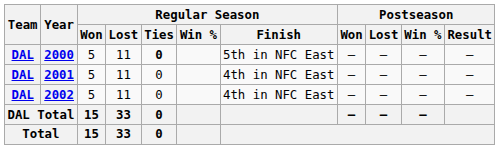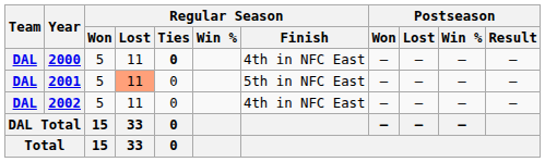 <table class="wikitable" style="font-size: 95%; text-align:center;">
 <tr>
 <th rowspan="2">Team</th>
 <th rowspan="2">Year</th>
 <th colspan="5">Regular Season</th>
 <th colspan="4">Postseason</th>
 </tr>
 <tr>
 <th>Won</th>
 <th>Lost</th>
 <th>Ties</th>
 <th>Win %</th>
 <th>Finish</th>
 <th>Won</th>
 <th>Lost</th>
 <th>Win %</th>
 <th>Result</th>
 </tr>
 <tr>
 <th><a href='#'>DAL</a></th>
 <th><a href='#'>2000</a></th>
 <td>5</td>
 <td>11</td>
 <td><strong>0</strong></td>
 <td></td>
-<td>5th in NFC East</td>
+<td>4th in NFC East</td>
 <td>–</td>
 <td>–</td>
 <td>–</td>
 <td>–</td>
 </tr>
 <tr>
 <th><a href='#'>DAL</a></th>
 <th><a href='#'>2001</a></th>
 <td>5</td>
-<td>11</td>
+<td style="background: lightsalmon;">11</td>
 <td>0</td>
 <td></td>
-<td>4th in NFC East</td>
+<td>5th in NFC East</td>
 <td>–</td>
 <td>–</td>
 <td>–</td>
 <td>–</td>
 </tr>
 <tr>
 <th><a href='#'>DAL</a></th>
 <th><a href='#'>2002</a></th>
 <td>5</td>
 <td>11</td>
 <td>0</td>
 <td></td>
 <td>4th in NFC East</td>
 <td>–</td>
 <td>–</td>
 <td>–</td>
 <td>–</td>
 </tr>
 <tr>
 <th colspan="2">DAL Total</th>
 <th>15</th>
 <th>33</th>
 <th>0</th>
 <th></th>
 <th></th>
 <th>–</th>
 <th>–</th>
 <th>–</th>
 <th></th>
 </tr>
 <tr>
 <th colspan="2">Total</th>
 <th>15</th>
 <th>33</th>
 <th>0</th>
 <th></th>
 <th colspan="5"></th>
 </tr>
 </table>
